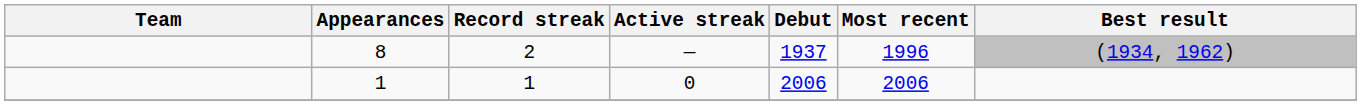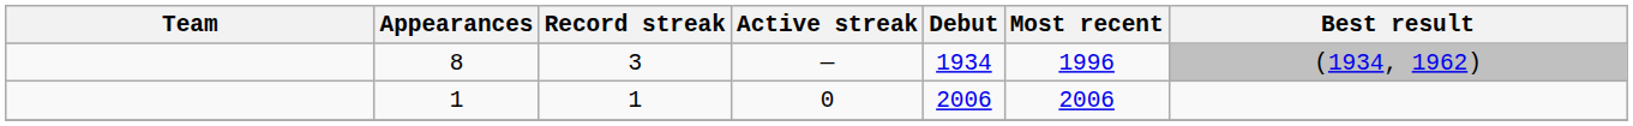 <table class="wikitable sortable" style="text-align: center">
 <tr>
 <th width=200>Team</th>
 <th>Appearances</th>
 <th>Record streak</th>
 <th>Active streak</th>
 <th>Debut</th>
 <th>Most recent</th>
 <th width=250>Best result</th>
 </tr>
 <tr>
 <td align=left> </td>
 <td>8</td>
-<td>2</td>
+<td>3</td>
 <td>—</td>
-<td><a href='#'>1937</a></td>
+<td><a href='#'>1934</a></td>
 <td><a href='#'>1996</a></td>
 <td bgcolor=silver> (<a href='#'>1934</a>, <a href='#'>1962</a>)</td>
 </tr>
 <tr>
 <td align=left> </td>
 <td>1</td>
 <td>1</td>
 <td>0</td>
 <td><a href='#'>2006</a></td>
 <td><a href='#'>2006</a></td>
 <td></td>
 </tr>
 <tr>
 </tr>
 </table>
